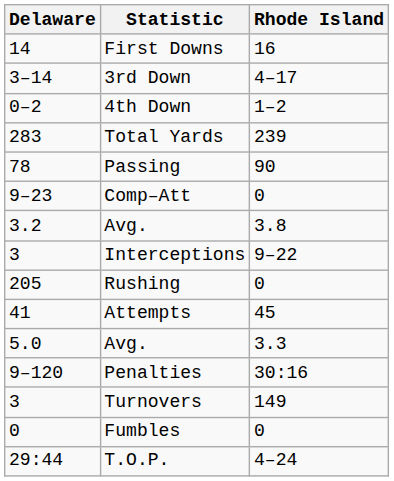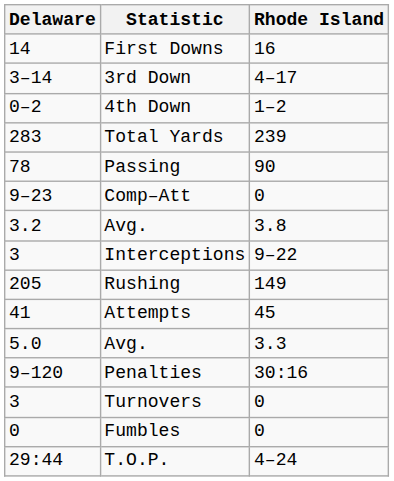 <table class="wikitable">
 <tr>
 <th>Delaware</th>
 <th>Statistic</th>
 <th>Rhode Island</th>
 </tr>
 <tr>
 <td>14</td>
 <td>First Downs</td>
 <td>16</td>
 </tr>
 <tr>
 <td>3–14</td>
 <td>3rd Down</td>
 <td>4–17</td>
 </tr>
 <tr>
 <td>0–2</td>
 <td>4th Down</td>
 <td>1–2</td>
 </tr>
 <tr>
 <td>283</td>
 <td>Total Yards</td>
 <td>239</td>
 </tr>
 <tr>
 <td>78</td>
 <td>Passing</td>
 <td>90</td>
 </tr>
 <tr>
 <td>9–23</td>
 <td>Comp–Att</td>
 <td>0</td>
 </tr>
 <tr>
 <td>3.2</td>
 <td>Avg.</td>
 <td>3.8</td>
 </tr>
 <tr>
 <td>3</td>
 <td>Interceptions</td>
 <td>9–22</td>
 </tr>
 <tr>
 <td>205</td>
 <td>Rushing</td>
-<td>0</td>
+<td>149</td>
 </tr>
 <tr>
 <td>41</td>
 <td>Attempts</td>
 <td>45</td>
 </tr>
 <tr>
 <td>5.0</td>
 <td>Avg.</td>
 <td>3.3</td>
 </tr>
 <tr>
 <td>9–120</td>
 <td>Penalties</td>
 <td>30:16</td>
 </tr>
 <tr>
 <td>3</td>
 <td>Turnovers</td>
-<td>149</td>
+<td>0</td>
 </tr>
 <tr>
 <td>0</td>
 <td>Fumbles</td>
 <td>0</td>
 </tr>
 <tr>
 <td>29:44</td>
 <td>T.O.P.</td>
 <td>4–24</td>
 </tr>
 </table>
